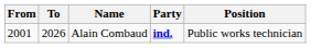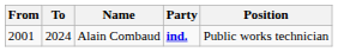 <table class="wikitable">
 <tr>
 <th>From</th>
 <th>To</th>
 <th>Name</th>
 <th>Party</th>
 <th>Position</th>
 </tr>
 <tr>
 <td>2001</td>
-<td>2026</td>
+<td>2024</td>
 <td>Alain Combaud</td>
 <td><strong><a href='#'>ind.</a></strong></td>
 <td>Public works technician</td>
 </tr>
 </table>
